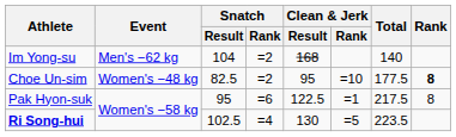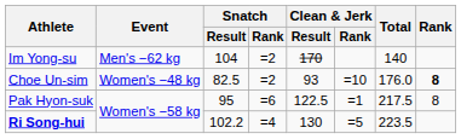 <table class="wikitable" style="font-size:90%">
 <tr>
 <th rowspan="2">Athlete</th>
 <th rowspan="2">Event</th>
 <th colspan="2">Snatch</th>
 <th colspan="2">Clean & Jerk</th>
 <th rowspan="2">Total</th>
 <th rowspan="2">Rank</th>
 </tr>
 <tr style="font-size:95%">
 <th>Result</th>
 <th>Rank</th>
 <th>Result</th>
 <th>Rank</th>
 </tr>
 <tr align=center>
 <td align=left><a href='#'>Im Yong-su</a></td>
 <td align=left><a href='#'>Men's −62 kg</a></td>
 <td>104</td>
 <td>=2</td>
-<td><s>168</s></td>
+<td><s>170</s></td>
 <td></td>
 <td>140</td>
 <td></td>
 </tr>
 <tr align=center>
 <td align=left><a href='#'>Choe Un-sim</a></td>
 <td align=left><a href='#'>Women's −48 kg</a></td>
 <td>82.5</td>
 <td>=2</td>
-<td>95</td>
+<td>93</td>
 <td>=10</td>
-<td>177.5</td>
+<td>176.0</td>
 <td><strong>8</strong></td>
 </tr>
 <tr align=center>
 <td align=left><a href='#'>Pak Hyon-suk</a></td>
 <td align=left rowspan=2><a href='#'>Women's −58 kg</a></td>
 <td>95</td>
 <td>=6</td>
 <td>122.5</td>
 <td>=1</td>
 <td>217.5</td>
 <td>8</td>
 </tr>
 <tr align=center>
 <td align=left><strong><a href='#'>Ri Song-hui</a></strong></td>
-<td>102.5</td>
+<td>102.2</td>
 <td>=4</td>
 <td>130</td>
 <td>=5</td>
 <td>223.5</td>
 <td></td>
 </tr>
 </table>
